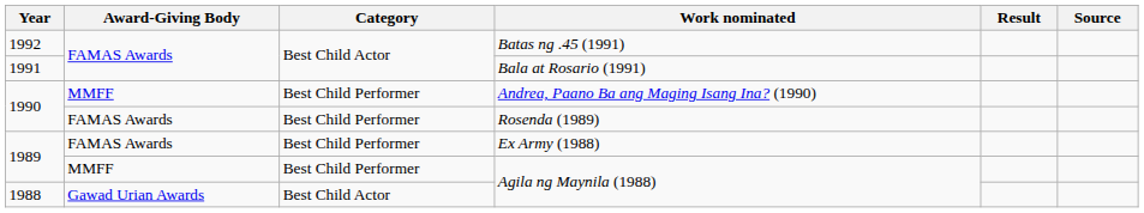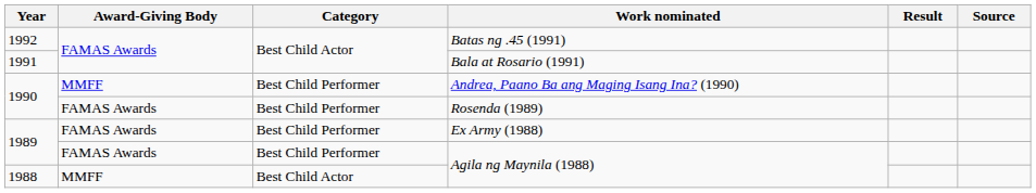 <table | width="90%" class="wikitable sortable">
 <tr>
 <th>Year</th>
 <th>Award-Giving Body</th>
 <th>Category</th>
 <th>Work nominated</th>
 <th>Result</th>
 <th>Source</th>
 </tr>
 <tr>
 <td>1992</td>
 <td rowspan="2"><a href='#'>FAMAS Awards</a></td>
 <td rowspan="2">Best Child Actor</td>
 <td><em>Batas ng .45</em> (1991)</td>
 <td></td>
 <td></td>
 </tr>
 <tr>
 <td>1991</td>
 <td><em>Bala at Rosario</em> (1991)</td>
 <td></td>
 <td></td>
 </tr>
 <tr>
 <td rowspan="2">1990</td>
 <td><a href='#'>MMFF</a></td>
 <td>Best Child Performer</td>
 <td><em><a href='#'>Andrea, Paano Ba ang Maging Isang Ina?</a></em> (1990)</td>
 <td></td>
 <td></td>
 </tr>
 <tr>
 <td>FAMAS Awards</td>
 <td>Best Child Performer</td>
 <td><em>Rosenda</em> (1989)</td>
 <td></td>
 <td></td>
 </tr>
 <tr>
 <td rowspan="2">1989</td>
 <td>FAMAS Awards</td>
 <td>Best Child Performer</td>
 <td><em>Ex Army</em> (1988)</td>
 <td></td>
 <td></td>
 </tr>
 <tr>
-<td>MMFF</td>
+<td>FAMAS Awards</td>
 <td>Best Child Performer</td>
 <td rowspan="2"><em>Agila ng Maynila</em> (1988)</td>
 <td></td>
 <td></td>
 </tr>
 <tr>
 <td>1988</td>
-<td><a href='#'>Gawad Urian Awards</a></td>
+<td>MMFF</td>
 <td>Best Child Actor</td>
 <td></td>
 <td></td>
 </tr>
 </table>
